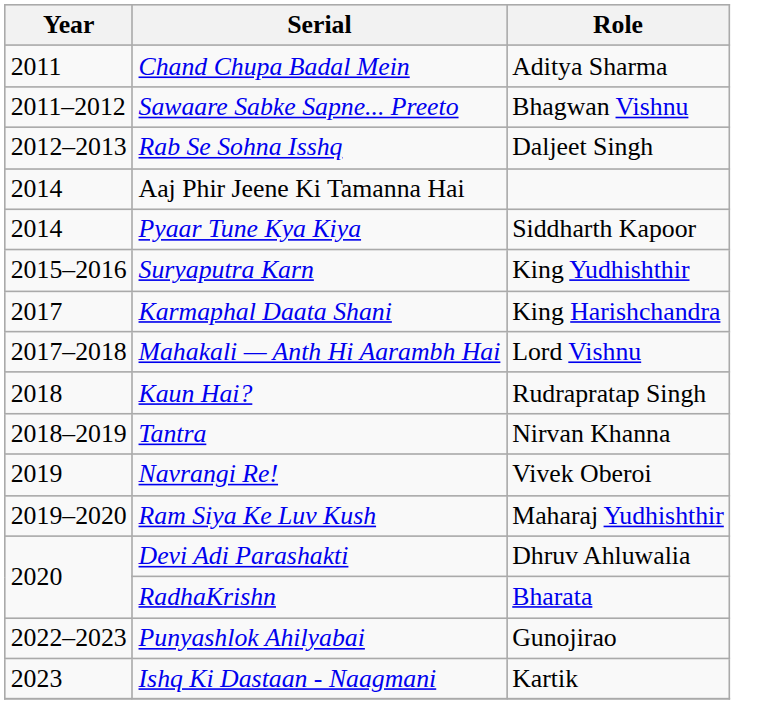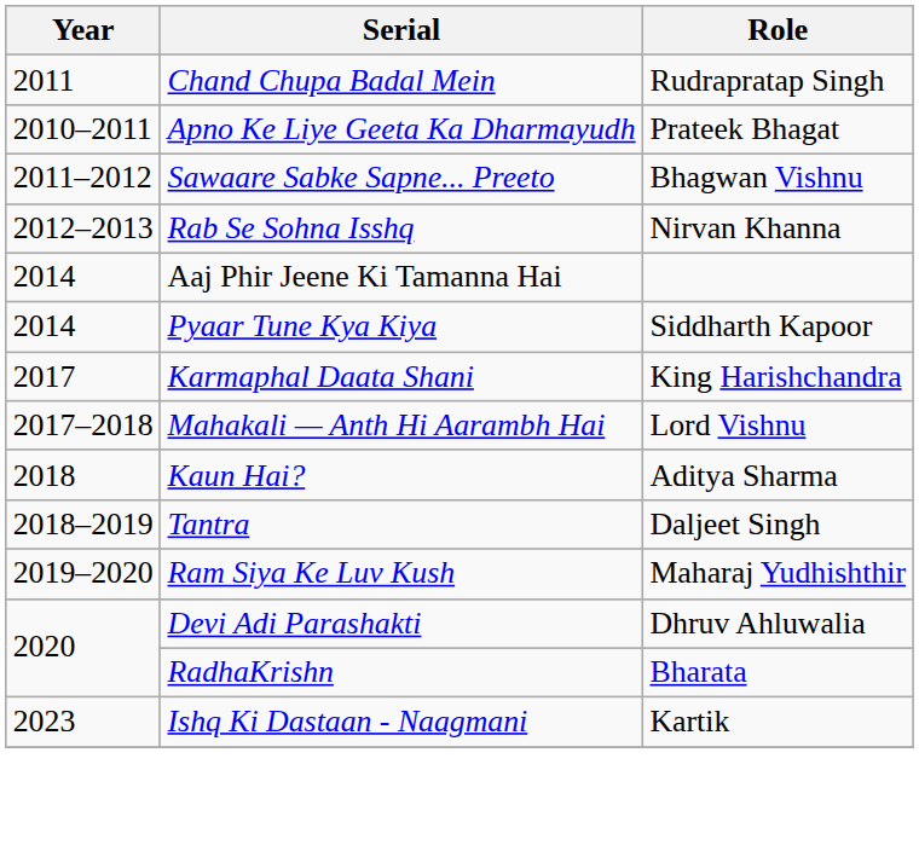 <table class="wikitable sortable plainrowheaders" style="font-size:100%">
 <tr>
 <th>Year</th>
 <th>Serial</th>
 <th>Role</th>
 </tr>
 <tr>
 <td>2011</td>
 <td><em><a href='#'>Chand Chupa Badal Mein</a></em></td>
-<td>Aditya Sharma</td>
+<td>Rudrapratap Singh</td>
+</tr>
+<tr>
+<td>2010–2011</td>
+<td><em><a href='#'>Apno Ke Liye Geeta Ka Dharmayudh</a></em></td>
+<td>Prateek Bhagat</td>
 </tr>
 <tr>
 <td>2011–2012</td>
 <td><em><a href='#'>Sawaare Sabke Sapne... Preeto</a></em></td>
 <td>Bhagwan <a href='#'>Vishnu</a></td>
 </tr>
 <tr>
 <td>2012–2013</td>
 <td><em><a href='#'>Rab Se Sohna Isshq</a></em></td>
-<td>Daljeet Singh</td>
+<td>Nirvan Khanna</td>
 </tr>
 <tr>
 <td>2014</td>
 <td>Aaj Phir Jeene Ki Tamanna Hai</td>
 <td></td>
 </tr>
 <tr>
 <td>2014</td>
 <td><em><a href='#'>Pyaar Tune Kya Kiya</a></em></td>
 <td>Siddharth Kapoor</td>
-</tr>
-<tr>
-<td>2015–2016</td>
-<td><em><a href='#'>Suryaputra Karn</a></em></td>
-<td>King <a href='#'>Yudhishthir</a></td>
 </tr>
 <tr>
 <td>2017</td>
 <td><em><a href='#'>Karmaphal Daata Shani</a></em></td>
 <td>King <a href='#'>Harishchandra</a></td>
 </tr>
 <tr>
 <td>2017–2018</td>
 <td><em><a href='#'>Mahakali — Anth Hi Aarambh Hai</a></em></td>
 <td>Lord <a href='#'>Vishnu</a></td>
 </tr>
 <tr>
 <td>2018</td>
 <td><em><a href='#'>Kaun Hai?</a></em></td>
-<td>Rudrapratap Singh</td>
+<td>Aditya Sharma</td>
 </tr>
 <tr>
 <td>2018–2019</td>
 <td><em><a href='#'>Tantra</a></em></td>
-<td>Nirvan Khanna</td>
-</tr>
-<tr>
-<td>2019</td>
-<td><em><a href='#'>Navrangi Re!</a></em></td>
-<td>Vivek Oberoi</td>
+<td>Daljeet Singh</td>
 </tr>
 <tr>
 <td>2019–2020</td>
 <td><em><a href='#'>Ram Siya Ke Luv Kush</a></em></td>
 <td>Maharaj <a href='#'>Yudhishthir</a></td>
 </tr>
 <tr>
 <td rowspan="2">2020</td>
 <td><em><a href='#'>Devi Adi Parashakti</a></em></td>
 <td>Dhruv Ahluwalia</td>
 </tr>
 <tr>
 <td><em><a href='#'>RadhaKrishn</a></em></td>
 <td><a href='#'>Bharata</a></td>
 </tr>
 <tr>
-<td>2022–2023</td>
-<td><em><a href='#'>Punyashlok Ahilyabai</a></em></td>
-<td>Gunojirao</td>
-</tr>
-<tr>
 <td>2023</td>
 <td><em><a href='#'>Ishq Ki Dastaan - Naagmani</a></em></td>
 <td>Kartik</td>
 </tr>
 <tr>
 </tr>
 </table>
